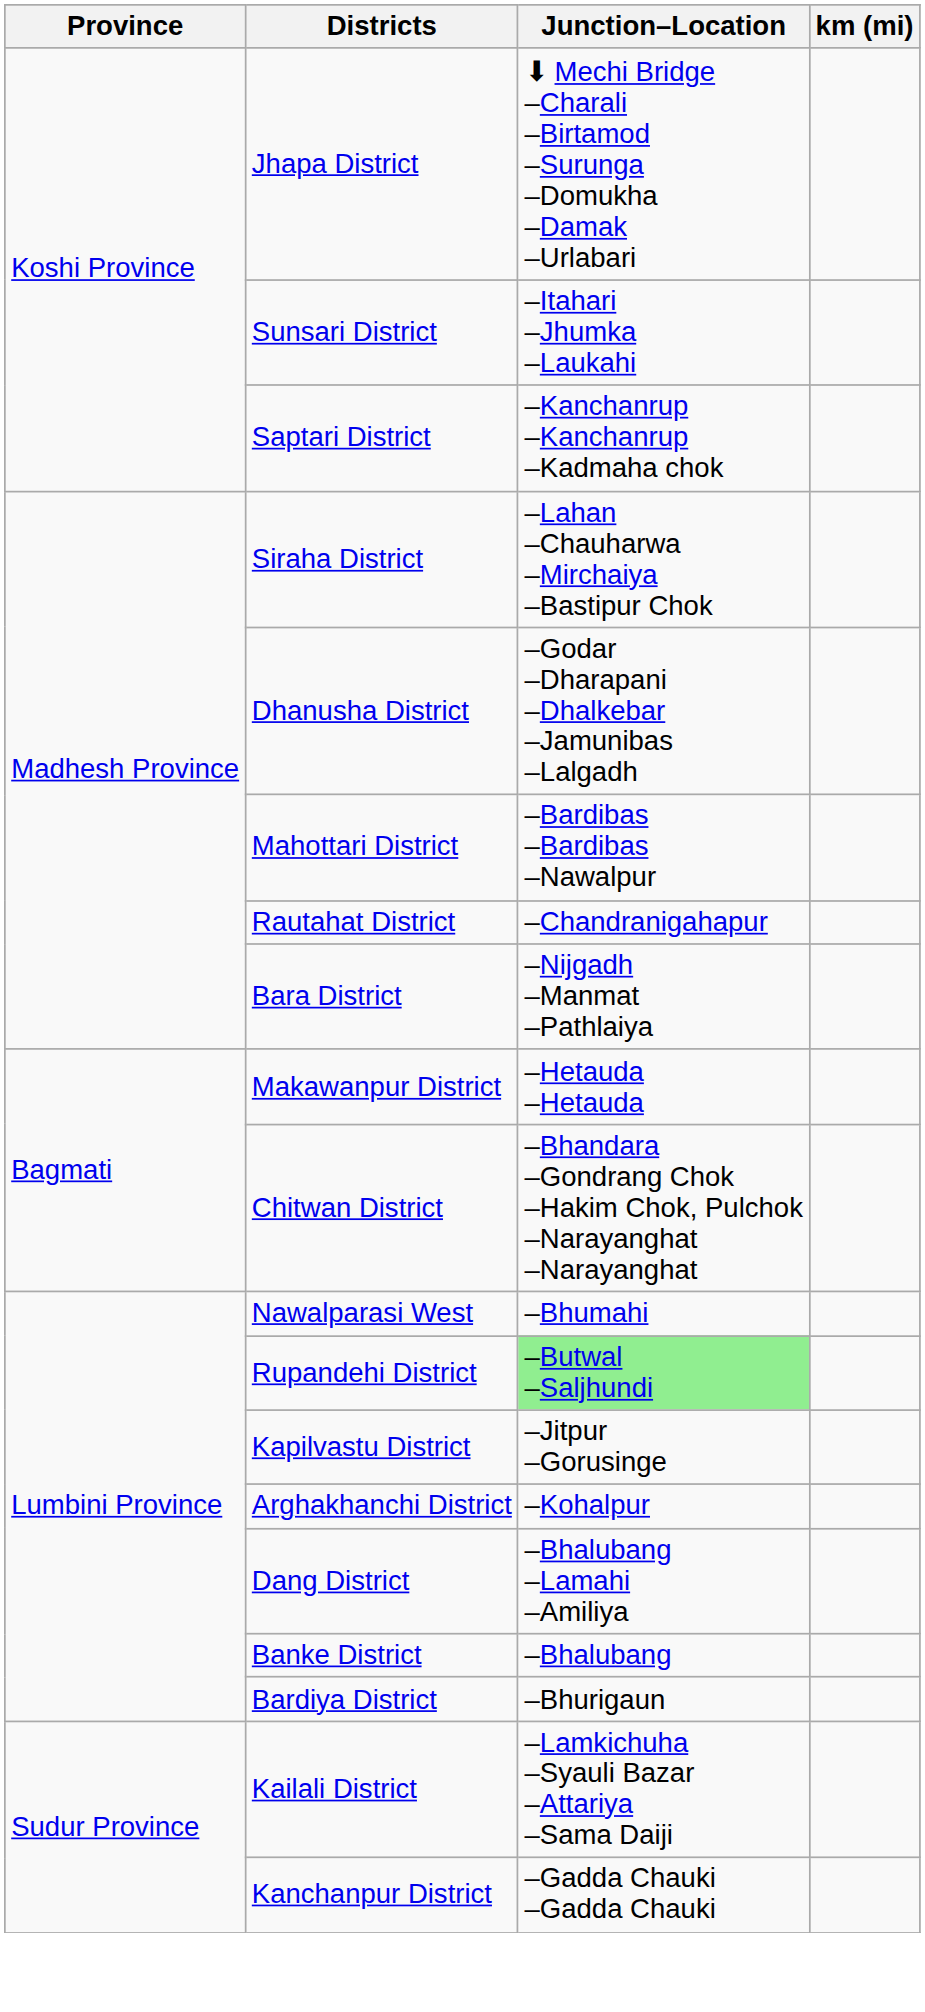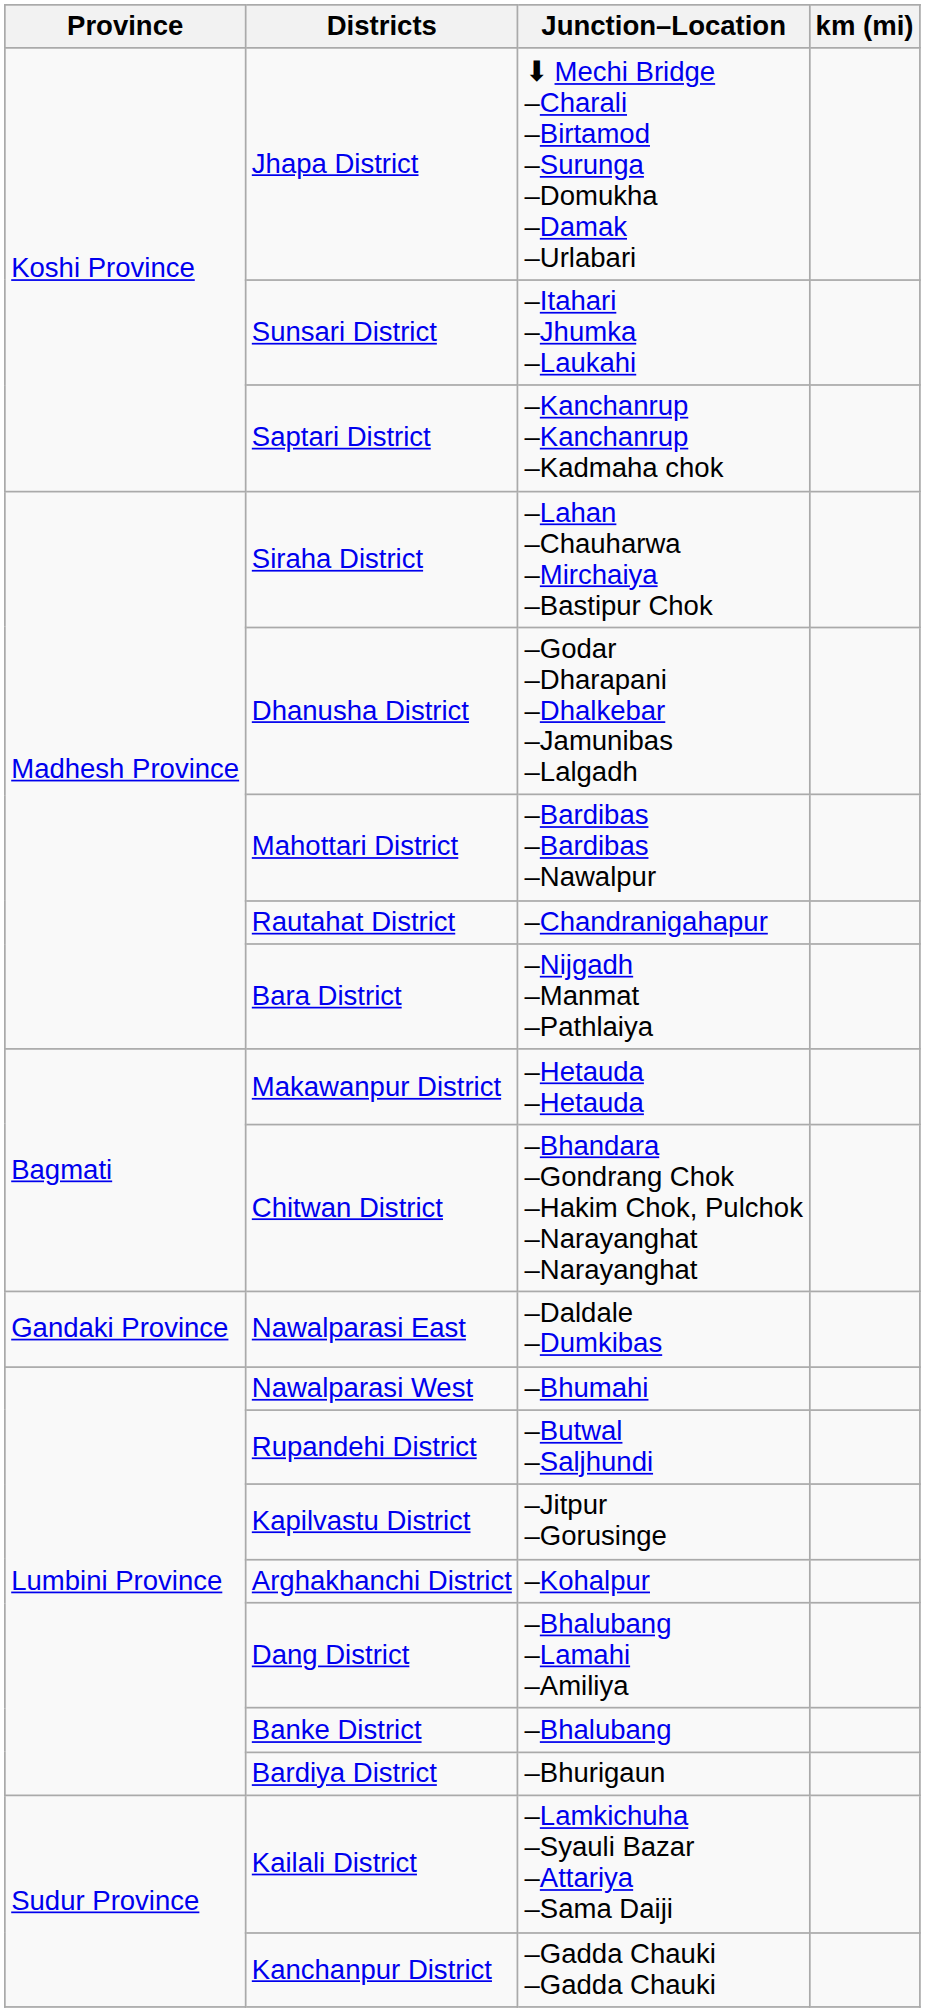 <table class="wikitable">
 <tr>
 <th>Province</th>
 <th>Districts</th>
 <th>Junction–Location</th>
 <th>km (mi)</th>
 </tr>
 <tr>
 <td rowspan="3"><a href='#'>Koshi Province</a></td>
 <td><a href='#'>Jhapa District</a></td>
 <td>⬇ <a href='#'>Mechi Bridge</a><br>–<a href='#'>Charali</a><br>–<a href='#'>Birtamod</a><br>–<a href='#'>Surunga</a><br>–Domukha<br>–<a href='#'>Damak</a><br> –Urlabari</td>
 <td><br><br><br><br> <br> <br> </td>
 </tr>
 <tr>
 <td><a href='#'>Sunsari District</a></td>
 <td>–<a href='#'>Itahari</a> <br><span>–<a href='#'>Jhumka</a> </span> <br>–<a href='#'>Laukahi</a></td>
 <td><br> <br><br></td>
 </tr>
 <tr>
 <td><a href='#'>Saptari District</a></td>
 <td>–<a href='#'>Kanchanrup</a> <br>–<a href='#'>Kanchanrup</a>   <br>–Kadmaha chok</td>
 <td><br> <br> </td>
 </tr>
 <tr>
 <td rowspan="5"><a href='#'>Madhesh Province</a></td>
 <td><a href='#'>Siraha District</a></td>
 <td>–<a href='#'>Lahan</a> <br>–Chauharwa <br>–<a href='#'>Mirchaiya</a> <br><span>–Bastipur Chok</span></td>
 <td><br> <br> <br> <br></td>
 </tr>
 <tr>
 <td><a href='#'>Dhanusha District</a></td>
 <td><span> –Godar</span> <br>–Dharapani <br>–<a href='#'>Dhalkebar</a> <br>–Jamunibas <br><span>–Lalgadh</span></td>
 <td><br> <br> <br>  <br></td>
 </tr>
 <tr>
 <td><a href='#'>Mahottari District</a></td>
 <td>–<a href='#'>Bardibas</a> <br> –<a href='#'>Bardibas</a><br> –Nawalpur</td>
 <td><br><br> <br></td>
 </tr>
 <tr>
 <td><a href='#'>Rautahat District</a></td>
 <td>–<a href='#'>Chandranigahapur</a></td>
 <td><br></td>
 </tr>
 <tr>
 <td><a href='#'>Bara District</a></td>
 <td><span>–<a href='#'>Nijgadh</a> </span><br>–Manmat <br>–Pathlaiya</td>
 <td><br> <br> </td>
 </tr>
 <tr>
 <td rowspan="2"><a href='#'>Bagmati</a></td>
 <td><a href='#'>Makawanpur District</a></td>
 <td>–<a href='#'>Hetauda</a> <br>–<a href='#'>Hetauda</a></td>
 <td><br></td>
 </tr>
 <tr>
 <td><a href='#'>Chitwan District</a></td>
 <td><span>–<a href='#'>Bhandara</a></span> <br>–Gondrang Chok <br>–Hakim Chok, Pulchok <br>–Narayanghat <br>–Narayanghat</td>
 <td><br> <br> <br> <br></td>
 </tr>
 <tr>
+<td><a href='#'>Gandaki Province</a></td>
+<td><a href='#'>Nawalparasi East</a></td>
+<td>–Daldale <br>–<a href='#'>Dumkibas</a></td>
+<td> <br></td>
+</tr>
+<tr>
 <td rowspan="7"><a href='#'>Lumbini Province</a></td>
 <td><a href='#'>Nawalparasi West</a></td>
 <td>–<a href='#'>Bhumahi</a></td>
 <td></td>
 </tr>
 <tr>
 <td><a href='#'>Rupandehi District</a></td>
-<td style="background: lightgreen;">–<a href='#'>Butwal</a> <br>–<a href='#'>Saljhundi</a></td>
+<td>–<a href='#'>Butwal</a> <br>–<a href='#'>Saljhundi</a></td>
 <td><br></td>
 </tr>
 <tr>
 <td><a href='#'>Kapilvastu District</a></td>
 <td>–Jitpur <br>–Gorusinge</td>
 <td><br></td>
 </tr>
 <tr>
 <td><a href='#'>Arghakhanchi District</a></td>
 <td>–<a href='#'>Kohalpur</a></td>
 <td></td>
 </tr>
 <tr>
 <td><a href='#'>Dang District</a></td>
 <td>–<a href='#'>Bhalubang</a><br>–<a href='#'>Lamahi</a> <br>–Amiliya</td>
 <td></td>
 </tr>
 <tr>
 <td><a href='#'>Banke District</a></td>
 <td>–<a href='#'>Bhalubang</a></td>
 <td></td>
 </tr>
 <tr>
 <td><a href='#'>Bardiya District</a></td>
 <td>–Bhurigaun</td>
 <td></td>
 </tr>
 <tr>
 <td rowspan="2"><a href='#'>Sudur Province</a></td>
 <td><a href='#'>Kailali District</a></td>
 <td>–<a href='#'>Lamkichuha</a> <br>–Syauli Bazar <br>–<a href='#'>Attariya</a> <br>–Sama Daiji</td>
 <td></td>
 </tr>
 <tr>
 <td><a href='#'>Kanchanpur District</a></td>
 <td>–Gadda Chauki <br>–Gadda Chauki</td>
 <td></td>
 </tr>
 </table>
